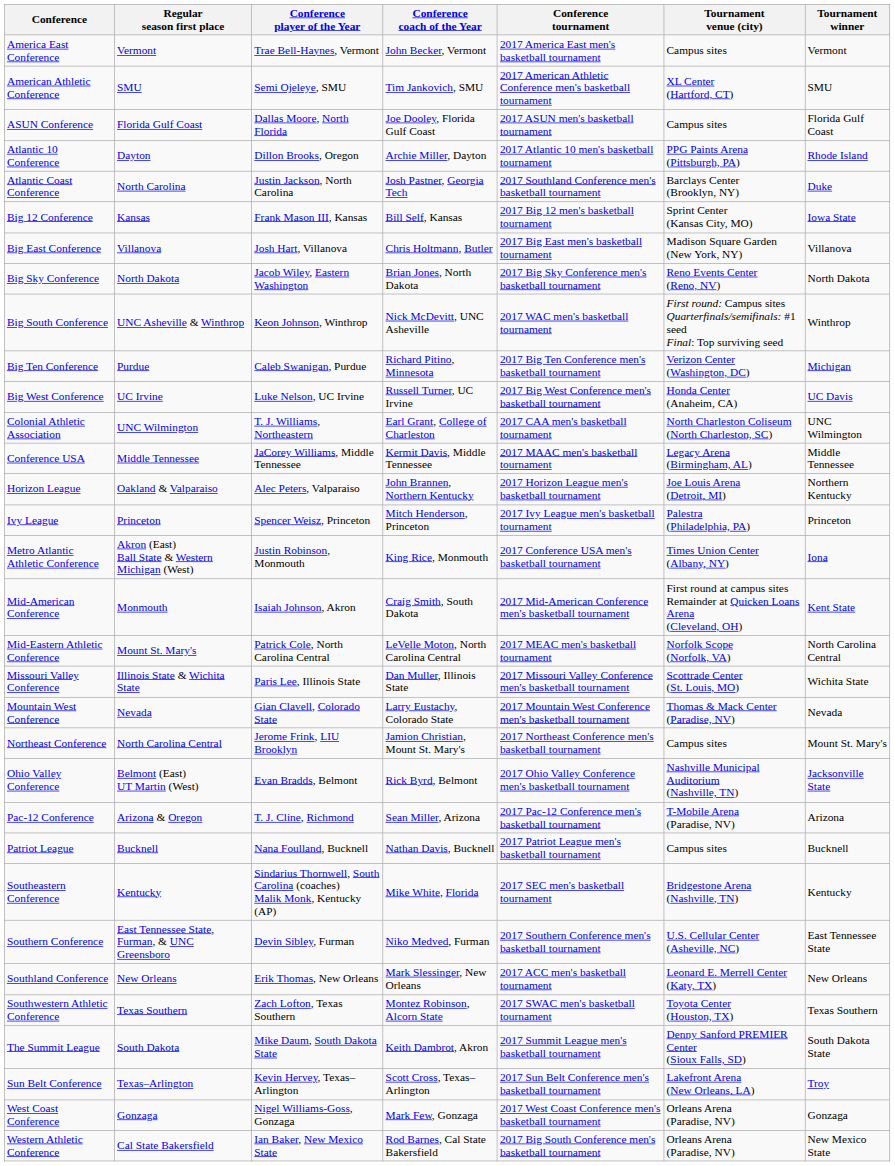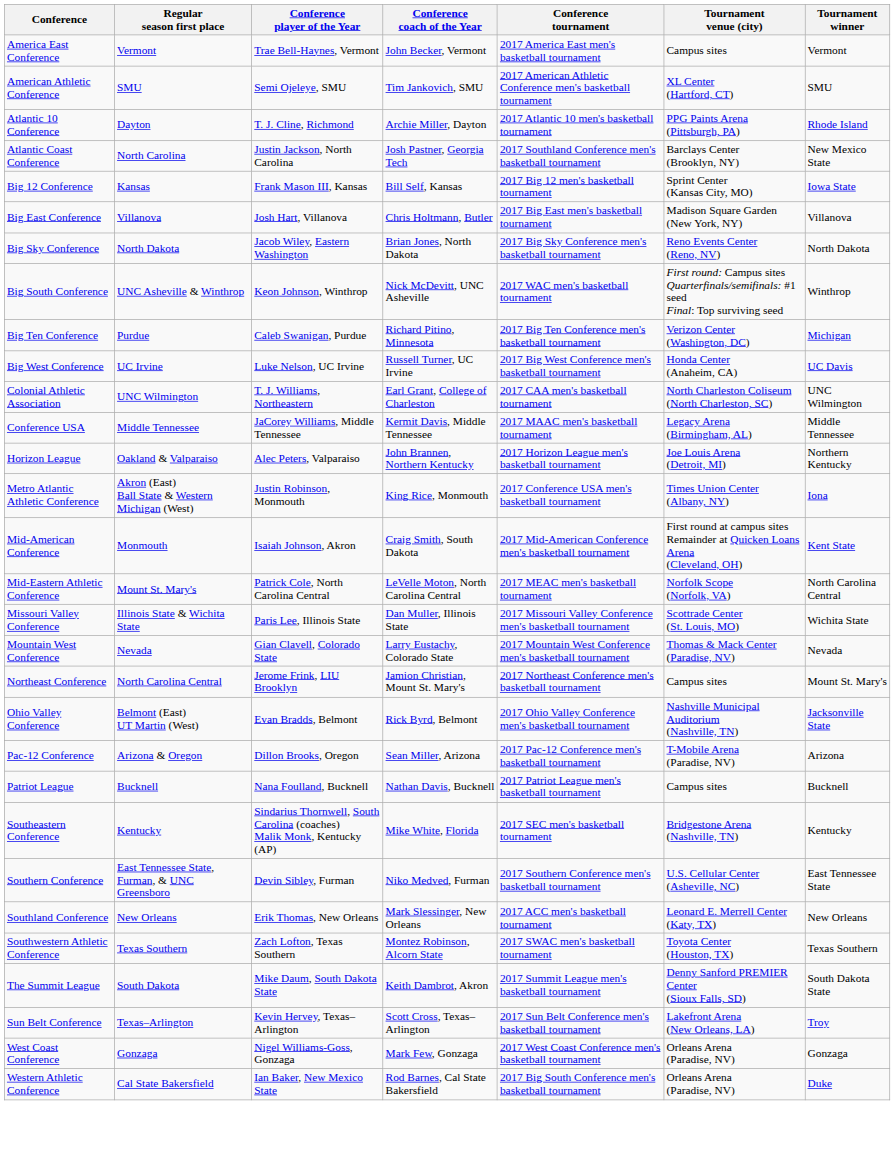 <table class="wikitable">
 <tr>
 <th>Conference</th>
 <th>Regular <br> season first place</th>
 <th><a href='#'>Conference <br> player of the Year</a></th>
 <th><a href='#'>Conference <br> coach of the Year</a></th>
 <th>Conference <br> tournament</th>
 <th>Tournament <br> venue (city)</th>
 <th>Tournament <br> winner</th>
 </tr>
 <tr>
 <td><a href='#'>America East Conference</a></td>
 <td><a href='#'>Vermont</a></td>
 <td><a href='#'>Trae Bell-Haynes</a>, Vermont</td>
 <td><a href='#'>John Becker</a>, Vermont</td>
 <td><a href='#'>2017 America East men's basketball tournament</a></td>
 <td>Campus sites</td>
 <td>Vermont</td>
 </tr>
 <tr>
 <td><a href='#'>American Athletic Conference</a></td>
 <td><a href='#'>SMU</a></td>
 <td><a href='#'>Semi Ojeleye</a>, SMU</td>
 <td><a href='#'>Tim Jankovich</a>, SMU</td>
 <td><a href='#'>2017 American Athletic Conference men's basketball tournament</a></td>
 <td><a href='#'>XL Center</a><br>(<a href='#'>Hartford, CT</a>)</td>
 <td>SMU</td>
 </tr>
 <tr>
-<td><a href='#'>ASUN Conference</a></td>
-<td><a href='#'>Florida Gulf Coast</a></td>
-<td><a href='#'>Dallas Moore</a>, <a href='#'>North Florida</a></td>
-<td><a href='#'>Joe Dooley</a>, Florida Gulf Coast</td>
-<td><a href='#'>2017 ASUN men's basketball tournament</a></td>
-<td>Campus sites</td>
-<td>Florida Gulf Coast</td>
-</tr>
-<tr>
 <td><a href='#'>Atlantic 10 Conference</a></td>
 <td><a href='#'>Dayton</a></td>
-<td><a href='#'>Dillon Brooks</a>, Oregon</td>
+<td><a href='#'>T. J. Cline</a>, <a href='#'>Richmond</a></td>
 <td><a href='#'>Archie Miller</a>, Dayton</td>
 <td><a href='#'>2017 Atlantic 10 men's basketball tournament</a></td>
 <td><a href='#'>PPG Paints Arena</a><br>(<a href='#'>Pittsburgh, PA</a>)</td>
 <td><a href='#'>Rhode Island</a></td>
 </tr>
 <tr>
 <td><a href='#'>Atlantic Coast Conference</a></td>
 <td><a href='#'>North Carolina</a></td>
 <td><a href='#'>Justin Jackson</a>, North Carolina</td>
 <td><a href='#'>Josh Pastner</a>, <a href='#'>Georgia Tech</a></td>
 <td><a href='#'>2017 Southland Conference men's basketball tournament</a></td>
 <td>Barclays Center<br>(Brooklyn, NY)</td>
-<td><a href='#'>Duke</a></td>
+<td>New Mexico State</td>
 </tr>
 <tr>
 <td><a href='#'>Big 12 Conference</a></td>
 <td><a href='#'>Kansas</a></td>
 <td><a href='#'>Frank Mason III</a>, Kansas</td>
 <td><a href='#'>Bill Self</a>, Kansas</td>
 <td><a href='#'>2017 Big 12 men's basketball tournament</a></td>
 <td>Sprint Center<br>(Kansas City, MO)</td>
 <td><a href='#'>Iowa State</a></td>
 </tr>
 <tr>
 <td><a href='#'>Big East Conference</a></td>
 <td><a href='#'>Villanova</a></td>
 <td><a href='#'>Josh Hart</a>, Villanova</td>
 <td><a href='#'>Chris Holtmann</a>, <a href='#'>Butler</a></td>
 <td><a href='#'>2017 Big East men's basketball tournament</a></td>
 <td>Madison Square Garden<br>(New York, NY)</td>
 <td>Villanova</td>
 </tr>
 <tr>
 <td><a href='#'>Big Sky Conference</a></td>
 <td><a href='#'>North Dakota</a></td>
 <td><a href='#'>Jacob Wiley</a>, <a href='#'>Eastern Washington</a></td>
 <td><a href='#'>Brian Jones</a>, North Dakota</td>
 <td><a href='#'>2017 Big Sky Conference men's basketball tournament</a></td>
 <td><a href='#'>Reno Events Center</a><br>(<a href='#'>Reno, NV</a>)</td>
 <td>North Dakota</td>
 </tr>
 <tr>
 <td><a href='#'>Big South Conference</a></td>
 <td><a href='#'>UNC Asheville</a> & <a href='#'>Winthrop</a></td>
 <td><a href='#'>Keon Johnson</a>, Winthrop</td>
 <td><a href='#'>Nick McDevitt</a>, UNC Asheville</td>
 <td><a href='#'>2017 WAC men's basketball tournament</a></td>
 <td><em>First round:</em> Campus sites<br><em>Quarterfinals/semifinals:</em> #1 seed<br><em>Final</em>: Top surviving seed</td>
 <td>Winthrop</td>
 </tr>
 <tr>
 <td><a href='#'>Big Ten Conference</a></td>
 <td><a href='#'>Purdue</a></td>
 <td><a href='#'>Caleb Swanigan</a>, Purdue</td>
 <td><a href='#'>Richard Pitino</a>, <a href='#'>Minnesota</a></td>
 <td><a href='#'>2017 Big Ten Conference men's basketball tournament</a></td>
 <td><a href='#'>Verizon Center</a><br>(<a href='#'>Washington, DC</a>)</td>
 <td><a href='#'>Michigan</a></td>
 </tr>
 <tr>
 <td><a href='#'>Big West Conference</a></td>
 <td><a href='#'>UC Irvine</a></td>
 <td><a href='#'>Luke Nelson</a>, UC Irvine</td>
 <td><a href='#'>Russell Turner</a>, UC Irvine</td>
 <td><a href='#'>2017 Big West Conference men's basketball tournament</a></td>
 <td><a href='#'>Honda Center</a><br>(Anaheim, CA)</td>
 <td><a href='#'>UC Davis</a></td>
 </tr>
 <tr>
 <td><a href='#'>Colonial Athletic Association</a></td>
 <td><a href='#'>UNC Wilmington</a></td>
 <td><a href='#'>T. J. Williams</a>, <a href='#'>Northeastern</a></td>
 <td><a href='#'>Earl Grant</a>, <a href='#'>College of Charleston</a></td>
 <td><a href='#'>2017 CAA men's basketball tournament</a></td>
 <td><a href='#'>North Charleston Coliseum</a><br>(<a href='#'>North Charleston, SC</a>)</td>
 <td>UNC Wilmington</td>
 </tr>
 <tr>
 <td><a href='#'>Conference USA</a></td>
 <td><a href='#'>Middle Tennessee</a></td>
 <td><a href='#'>JaCorey Williams</a>, Middle Tennessee</td>
 <td><a href='#'>Kermit Davis</a>, Middle Tennessee</td>
 <td><a href='#'>2017 MAAC men's basketball tournament</a></td>
 <td><a href='#'>Legacy Arena</a><br>(<a href='#'>Birmingham, AL</a>)</td>
 <td>Middle Tennessee</td>
 </tr>
 <tr>
 <td><a href='#'>Horizon League</a></td>
 <td><a href='#'>Oakland</a> & <a href='#'>Valparaiso</a></td>
 <td><a href='#'>Alec Peters</a>, Valparaiso</td>
 <td><a href='#'>John Brannen</a>, <a href='#'>Northern Kentucky</a></td>
 <td><a href='#'>2017 Horizon League men's basketball tournament</a></td>
 <td><a href='#'>Joe Louis Arena</a><br>(<a href='#'>Detroit, MI</a>)</td>
 <td>Northern Kentucky</td>
 </tr>
 <tr>
-<td><a href='#'>Ivy League</a></td>
-<td><a href='#'>Princeton</a></td>
-<td><a href='#'>Spencer Weisz</a>, Princeton</td>
-<td><a href='#'>Mitch Henderson</a>, Princeton</td>
-<td><a href='#'>2017 Ivy League men's basketball tournament</a></td>
-<td><a href='#'>Palestra</a><br>(<a href='#'>Philadelphia, PA</a>)</td>
-<td>Princeton</td>
-</tr>
-<tr>
 <td><a href='#'>Metro Atlantic Athletic Conference</a></td>
 <td><a href='#'>Akron</a> (East) <br> <a href='#'>Ball State</a> & <a href='#'>Western Michigan</a> (West)</td>
 <td><a href='#'>Justin Robinson</a>, Monmouth</td>
 <td><a href='#'>King Rice</a>, Monmouth</td>
 <td><a href='#'>2017 Conference USA men's basketball tournament</a></td>
 <td><a href='#'>Times Union Center</a><br>(<a href='#'>Albany, NY</a>)</td>
 <td><a href='#'>Iona</a></td>
 </tr>
 <tr>
 <td><a href='#'>Mid-American Conference</a></td>
 <td><a href='#'>Monmouth</a></td>
 <td><a href='#'>Isaiah Johnson</a>, Akron</td>
 <td><a href='#'>Craig Smith</a>, South Dakota</td>
 <td><a href='#'>2017 Mid-American Conference men's basketball tournament</a></td>
 <td>First round at campus sites<br> Remainder at <a href='#'>Quicken Loans Arena</a><br>(<a href='#'>Cleveland, OH</a>)</td>
 <td><a href='#'>Kent State</a></td>
 </tr>
 <tr>
 <td><a href='#'>Mid-Eastern Athletic Conference</a></td>
 <td><a href='#'>Mount St. Mary's</a></td>
 <td><a href='#'>Patrick Cole</a>, North Carolina Central</td>
 <td><a href='#'>LeVelle Moton</a>, North Carolina Central</td>
 <td><a href='#'>2017 MEAC men's basketball tournament</a></td>
 <td><a href='#'>Norfolk Scope</a><br>(<a href='#'>Norfolk, VA</a>)</td>
 <td>North Carolina Central</td>
 </tr>
 <tr>
 <td><a href='#'>Missouri Valley Conference</a></td>
 <td><a href='#'>Illinois State</a> & <a href='#'>Wichita State</a></td>
 <td><a href='#'>Paris Lee</a>, Illinois State</td>
 <td><a href='#'>Dan Muller</a>, Illinois State</td>
 <td><a href='#'>2017 Missouri Valley Conference men's basketball tournament</a></td>
 <td><a href='#'>Scottrade Center</a><br>(<a href='#'>St. Louis, MO</a>)</td>
 <td>Wichita State</td>
 </tr>
 <tr>
 <td><a href='#'>Mountain West Conference</a></td>
 <td><a href='#'>Nevada</a></td>
 <td><a href='#'>Gian Clavell</a>, <a href='#'>Colorado State</a></td>
 <td><a href='#'>Larry Eustachy</a>, Colorado State</td>
 <td><a href='#'>2017 Mountain West Conference men's basketball tournament</a></td>
 <td><a href='#'>Thomas & Mack Center</a><br>(<a href='#'>Paradise, NV</a>)</td>
 <td>Nevada</td>
 </tr>
 <tr>
 <td><a href='#'>Northeast Conference</a></td>
 <td><a href='#'>North Carolina Central</a></td>
 <td><a href='#'>Jerome Frink</a>, <a href='#'>LIU Brooklyn</a></td>
 <td><a href='#'>Jamion Christian</a>, Mount St. Mary's</td>
 <td><a href='#'>2017 Northeast Conference men's basketball tournament</a></td>
 <td>Campus sites</td>
 <td>Mount St. Mary's</td>
 </tr>
 <tr>
 <td><a href='#'>Ohio Valley Conference</a></td>
 <td><a href='#'>Belmont</a> (East) <br> <a href='#'>UT Martin</a> (West)</td>
 <td><a href='#'>Evan Bradds</a>, Belmont</td>
 <td><a href='#'>Rick Byrd</a>, Belmont</td>
 <td><a href='#'>2017 Ohio Valley Conference men's basketball tournament</a></td>
 <td><a href='#'>Nashville Municipal Auditorium</a><br>(<a href='#'>Nashville, TN</a>)</td>
 <td><a href='#'>Jacksonville State</a></td>
 </tr>
 <tr>
 <td><a href='#'>Pac-12 Conference</a></td>
 <td><a href='#'>Arizona</a> & <a href='#'>Oregon</a></td>
-<td><a href='#'>T. J. Cline</a>, <a href='#'>Richmond</a></td>
+<td><a href='#'>Dillon Brooks</a>, Oregon</td>
 <td><a href='#'>Sean Miller</a>, Arizona</td>
 <td><a href='#'>2017 Pac-12 Conference men's basketball tournament</a></td>
 <td><a href='#'>T-Mobile Arena</a><br>(Paradise, NV)</td>
 <td>Arizona</td>
 </tr>
 <tr>
 <td><a href='#'>Patriot League</a></td>
 <td><a href='#'>Bucknell</a></td>
 <td><a href='#'>Nana Foulland</a>, Bucknell</td>
 <td><a href='#'>Nathan Davis</a>, Bucknell</td>
 <td><a href='#'>2017 Patriot League men's basketball tournament</a></td>
 <td>Campus sites</td>
 <td>Bucknell</td>
 </tr>
 <tr>
 <td><a href='#'>Southeastern Conference</a></td>
 <td><a href='#'>Kentucky</a></td>
 <td><a href='#'>Sindarius Thornwell</a>, <a href='#'>South Carolina</a> (coaches)<br><a href='#'>Malik Monk</a>, Kentucky (AP)</td>
 <td><a href='#'>Mike White</a>, <a href='#'>Florida</a></td>
 <td><a href='#'>2017 SEC men's basketball tournament</a></td>
 <td><a href='#'>Bridgestone Arena</a><br>(<a href='#'>Nashville, TN</a>)</td>
 <td>Kentucky</td>
 </tr>
 <tr>
 <td><a href='#'>Southern Conference</a></td>
 <td><a href='#'>East Tennessee State</a>, <a href='#'>Furman</a>, & <a href='#'>UNC Greensboro</a></td>
 <td><a href='#'>Devin Sibley</a>, Furman</td>
 <td><a href='#'>Niko Medved</a>, Furman</td>
 <td><a href='#'>2017 Southern Conference men's basketball tournament</a></td>
 <td><a href='#'>U.S. Cellular Center</a><br>(<a href='#'>Asheville, NC</a>)</td>
 <td>East Tennessee State</td>
 </tr>
 <tr>
 <td><a href='#'>Southland Conference</a></td>
 <td><a href='#'>New Orleans</a></td>
 <td><a href='#'>Erik Thomas</a>, New Orleans</td>
 <td><a href='#'>Mark Slessinger</a>, New Orleans</td>
 <td><a href='#'>2017 ACC men's basketball tournament</a></td>
 <td><a href='#'>Leonard E. Merrell Center</a><br>(<a href='#'>Katy, TX</a>)</td>
 <td>New Orleans</td>
 </tr>
 <tr>
 <td><a href='#'>Southwestern Athletic Conference</a></td>
 <td><a href='#'>Texas Southern</a></td>
 <td><a href='#'>Zach Lofton</a>, Texas Southern</td>
 <td><a href='#'>Montez Robinson</a>, <a href='#'>Alcorn State</a></td>
 <td><a href='#'>2017 SWAC men's basketball tournament</a></td>
 <td><a href='#'>Toyota Center</a><br>(<a href='#'>Houston, TX</a>)</td>
 <td>Texas Southern</td>
 </tr>
 <tr>
 <td><a href='#'>The Summit League</a></td>
 <td><a href='#'>South Dakota</a></td>
 <td><a href='#'>Mike Daum</a>, <a href='#'>South Dakota State</a></td>
 <td><a href='#'>Keith Dambrot</a>, Akron</td>
 <td><a href='#'>2017 Summit League men's basketball tournament</a></td>
 <td><a href='#'>Denny Sanford PREMIER Center</a><br>(<a href='#'>Sioux Falls, SD</a>)</td>
 <td>South Dakota State</td>
 </tr>
 <tr>
 <td><a href='#'>Sun Belt Conference</a></td>
 <td><a href='#'>Texas–Arlington</a></td>
 <td><a href='#'>Kevin Hervey</a>, Texas–Arlington</td>
 <td><a href='#'>Scott Cross</a>, Texas–Arlington</td>
 <td><a href='#'>2017 Sun Belt Conference men's basketball tournament</a></td>
 <td><a href='#'>Lakefront Arena</a> <br> (<a href='#'>New Orleans, LA</a>)</td>
 <td><a href='#'>Troy</a></td>
 </tr>
 <tr>
 <td><a href='#'>West Coast Conference</a></td>
 <td><a href='#'>Gonzaga</a></td>
 <td><a href='#'>Nigel Williams-Goss</a>, Gonzaga</td>
 <td><a href='#'>Mark Few</a>, Gonzaga</td>
 <td><a href='#'>2017 West Coast Conference men's basketball tournament</a></td>
 <td>Orleans Arena<br>(Paradise, NV)</td>
 <td>Gonzaga</td>
 </tr>
 <tr>
 <td><a href='#'>Western Athletic Conference</a></td>
 <td><a href='#'>Cal State Bakersfield</a></td>
 <td><a href='#'>Ian Baker</a>, <a href='#'>New Mexico State</a></td>
 <td><a href='#'>Rod Barnes</a>, Cal State Bakersfield</td>
 <td><a href='#'>2017 Big South Conference men's basketball tournament</a></td>
 <td>Orleans Arena<br>(Paradise, NV)</td>
-<td>New Mexico State</td>
+<td><a href='#'>Duke</a></td>
 </tr>
 </table>
